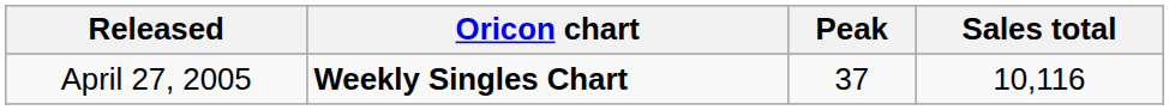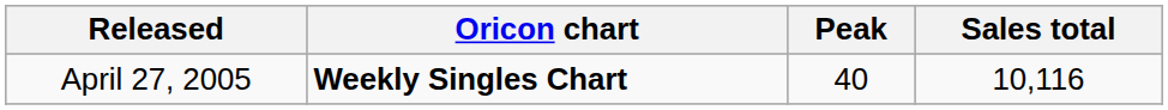 <table class="wikitable" style="width:600px;">
 <tr>
 <th style="text-align:center;">Released</th>
 <th style="text-align:center;"><a href='#'>Oricon</a> chart</th>
 <th style="text-align:center;">Peak</th>
 <th style="text-align:center;">Sales total</th>
 </tr>
 <tr>
 <td style="text-align:center;" rowspan="4">April 27, 2005</td>
 <td align="left"><strong>Weekly Singles Chart</strong></td>
-<td style="text-align:center;">37</td>
+<td style="text-align:center;">40</td>
 <td style="text-align:center;" rowspan="2">10,116</td>
 </tr>
 </table>
